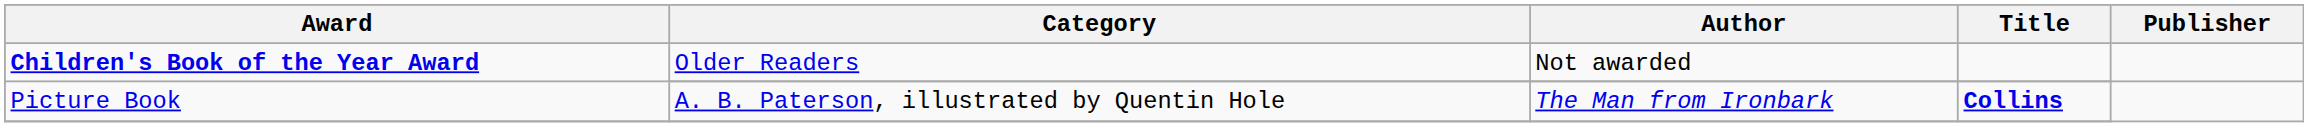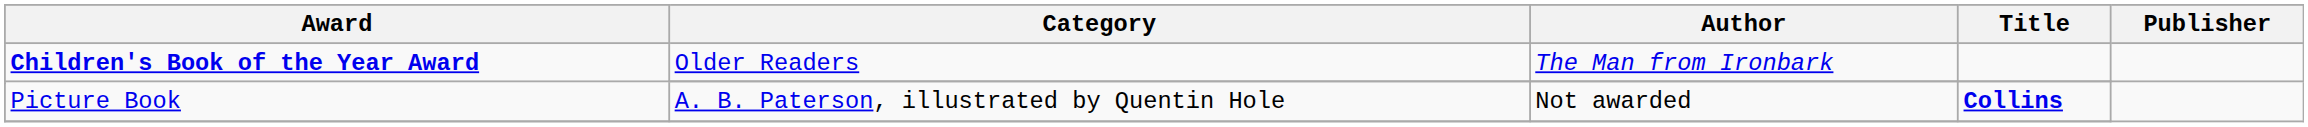 <table class="wikitable" width=100%>
 <tr>
 <th>Award</th>
 <th>Category</th>
 <th>Author</th>
 <th>Title</th>
 <th>Publisher</th>
 </tr>
 <tr>
 <td rowspan=2><strong><a href='#'>Children's Book of the Year Award</a></strong></td>
 <td><a href='#'>Older Readers</a></td>
-<td>Not awarded</td>
+<td><em><a href='#'>The Man from Ironbark</a></em></td>
 <td></td>
 <td></td>
 </tr>
 <tr>
 </tr>
 <tr>
 <td><a href='#'>Picture Book</a></td>
 <td><a href='#'>A. B. Paterson</a>, illustrated by Quentin Hole</td>
-<td><em><a href='#'>The Man from Ironbark</a></em></td>
+<td>Not awarded</td>
 <td><strong><a href='#'>Collins</a></strong></td>
 </tr>
 <tr>
 </tr>
 </table>
